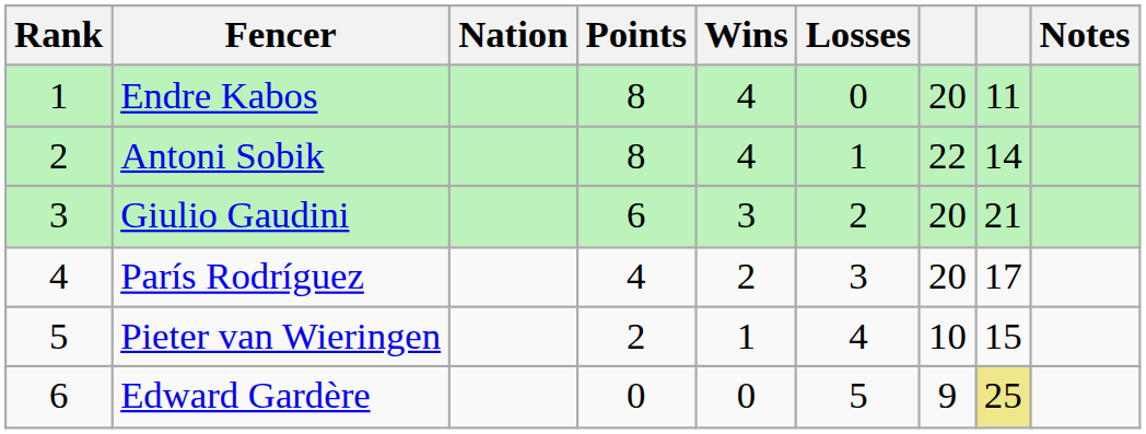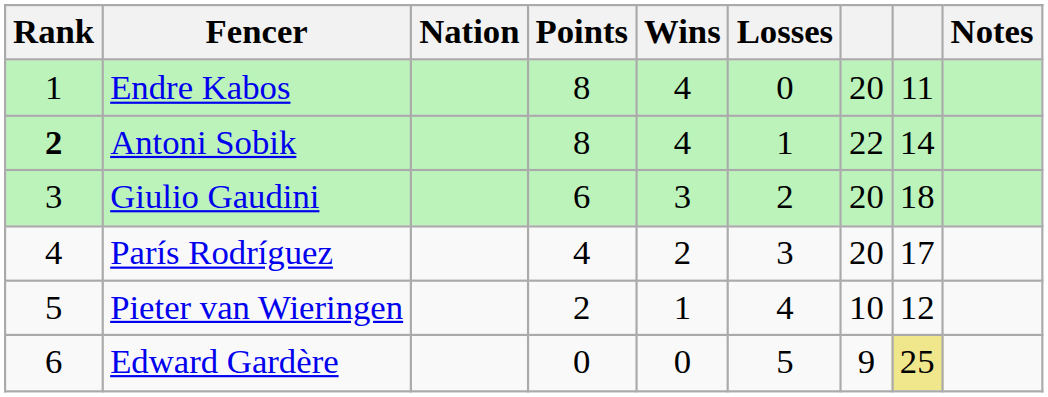 <table class="wikitable sortable" style="text-align: center;">
 <tr>
 <th>Rank</th>
 <th>Fencer</th>
 <th>Nation</th>
 <th>Points</th>
 <th>Wins</th>
 <th>Losses</th>
 <th></th>
 <th></th>
 <th>Notes</th>
 </tr>
 <tr style="background:#bbf3bb;">
 <td>1</td>
 <td align=left><a href='#'>Endre Kabos</a></td>
 <td align=left></td>
 <td>8</td>
 <td>4</td>
 <td>0</td>
 <td>20</td>
 <td>11</td>
 <td></td>
 </tr>
 <tr style="background:#bbf3bb;">
-<td>2</td>
+<td><strong>2</strong></td>
 <td align=left><a href='#'>Antoni Sobik</a></td>
 <td align=left></td>
 <td>8</td>
 <td>4</td>
 <td>1</td>
 <td>22</td>
 <td>14</td>
 <td></td>
 </tr>
 <tr style="background:#bbf3bb;">
 <td>3</td>
 <td align=left><a href='#'>Giulio Gaudini</a></td>
 <td align=left></td>
 <td>6</td>
 <td>3</td>
 <td>2</td>
 <td>20</td>
-<td>21</td>
+<td>18</td>
 <td></td>
 </tr>
 <tr>
 <td>4</td>
 <td align=left><a href='#'>París Rodríguez</a></td>
 <td align=left></td>
 <td>4</td>
 <td>2</td>
 <td>3</td>
 <td>20</td>
 <td>17</td>
 <td></td>
 </tr>
 <tr>
 <td>5</td>
 <td align=left><a href='#'>Pieter van Wieringen</a></td>
 <td align=left></td>
 <td>2</td>
 <td>1</td>
 <td>4</td>
 <td>10</td>
-<td>15</td>
+<td>12</td>
 <td></td>
 </tr>
 <tr>
 <td>6</td>
 <td align=left><a href='#'>Edward Gardère</a></td>
 <td align=left></td>
 <td>0</td>
 <td>0</td>
 <td>5</td>
 <td>9</td>
 <td style="background: khaki;">25</td>
 <td></td>
 </tr>
 </table>
